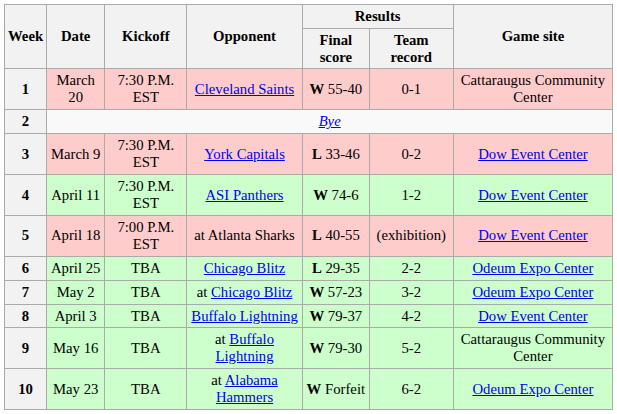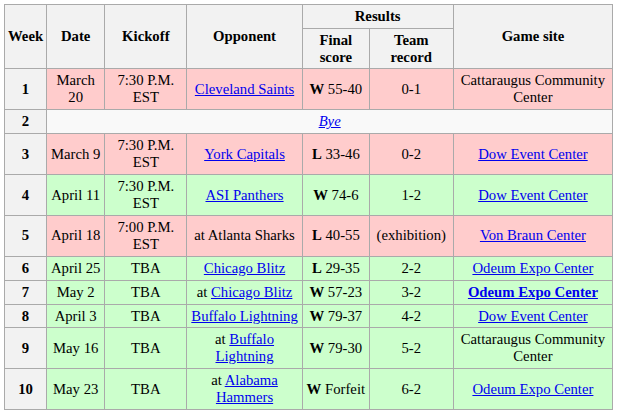 <table class="wikitable" style="font-size: 92%;" "align=center">
 <tr>
 <th rowspan="2">Week</th>
 <th rowspan="2">Date</th>
 <th rowspan="2">Kickoff</th>
 <th rowspan="2">Opponent</th>
 <th colspan="2">Results</th>
 <th rowspan="2">Game site</th>
 </tr>
 <tr>
 <th>Final score</th>
 <th>Team record</th>
 </tr>
 <tr style="background:#fcc">
 <th>1</th>
 <td style="text-align:center;">March 20</td>
 <td style="text-align:center;">7:30 P.M. EST</td>
 <td style="text-align:center;"><a href='#'>Cleveland Saints</a></td>
 <td style="text-align:center;"><strong>W</strong> 55-40</td>
 <td style="text-align:center;">0-1</td>
 <td style="text-align:center;">Cattaraugus Community Center</td>
 </tr>
 <tr style=>
 <th>2</th>
 <td colspan="8" style="text-align:center;"><em><a href='#'>Bye</a></em></td>
 </tr>
 <tr style="background:#fcc">
 <th>3</th>
 <td style="text-align:center;">March 9</td>
 <td style="text-align:center;">7:30 P.M. EST</td>
 <td style="text-align:center;"><a href='#'>York Capitals</a></td>
 <td style="text-align:center;"><strong>L</strong> 33-46</td>
 <td style="text-align:center;">0-2</td>
 <td style="text-align:center;"><a href='#'>Dow Event Center</a></td>
 </tr>
 <tr style="background:#cfc">
 <th>4</th>
 <td style="text-align:center;">April 11</td>
 <td style="text-align:center;">7:30 P.M. EST</td>
 <td style="text-align:center;"><a href='#'>ASI Panthers</a></td>
 <td style="text-align:center;"><strong>W</strong> 74-6</td>
 <td style="text-align:center;">1-2</td>
 <td style="text-align:center;"><a href='#'>Dow Event Center</a></td>
 </tr>
 <tr style="background:#fcc">
 <th>5</th>
 <td style="text-align:center;">April 18</td>
 <td style="text-align:center;">7:00 P.M. EST</td>
 <td style="text-align:center;">at Atlanta Sharks</td>
 <td style="text-align:center;"><strong>L</strong> 40-55</td>
 <td style="text-align:center;">(exhibition)</td>
-<td style="text-align:center;"><a href='#'>Dow Event Center</a></td>
+<td style="text-align:center;"><a href='#'>Von Braun Center</a></td>
 </tr>
 <tr style="background:#cfc">
 <th>6</th>
 <td style="text-align:center;">April 25</td>
 <td style="text-align:center;">TBA</td>
 <td style="text-align:center;"><a href='#'>Chicago Blitz</a></td>
 <td style="text-align:center;"><strong>L</strong> 29-35</td>
 <td style="text-align:center;">2-2</td>
 <td style="text-align:center;"><a href='#'>Odeum Expo Center</a></td>
 </tr>
 <tr style="background:#cfc">
 <th>7</th>
 <td style="text-align:center;">May 2</td>
 <td style="text-align:center;">TBA</td>
 <td style="text-align:center;">at <a href='#'>Chicago Blitz</a></td>
 <td style="text-align:center;"><strong>W</strong> 57-23</td>
 <td style="text-align:center;">3-2</td>
-<td style="text-align:center;"><a href='#'>Odeum Expo Center</a></td>
+<td style="text-align:center;"><strong><a href='#'>Odeum Expo Center</a></strong></td>
 </tr>
 <tr style="background:#cfc">
 <th>8</th>
 <td style="text-align:center;">April 3</td>
 <td style="text-align:center;">TBA</td>
 <td style="text-align:center;"><a href='#'>Buffalo Lightning</a></td>
 <td style="text-align:center;"><strong>W</strong> 79-37</td>
 <td style="text-align:center;">4-2</td>
 <td style="text-align:center;"><a href='#'>Dow Event Center</a></td>
 </tr>
 <tr style="background:#cfc">
 <th>9</th>
 <td style="text-align:center;">May 16</td>
 <td style="text-align:center;">TBA</td>
 <td style="text-align:center;">at <a href='#'>Buffalo Lightning</a></td>
 <td style="text-align:center;"><strong>W</strong> 79-30</td>
 <td style="text-align:center;">5-2</td>
 <td style="text-align:center;">Cattaraugus Community Center</td>
 </tr>
 <tr style="background:#cfc">
 <th>10</th>
 <td style="text-align:center;">May 23</td>
 <td style="text-align:center;">TBA</td>
 <td style="text-align:center;">at <a href='#'>Alabama Hammers</a></td>
 <td style="text-align:center;"><strong>W</strong> Forfeit</td>
 <td style="text-align:center;">6-2</td>
 <td style="text-align:center;"><a href='#'>Odeum Expo Center</a></td>
 </tr>
 </table>
